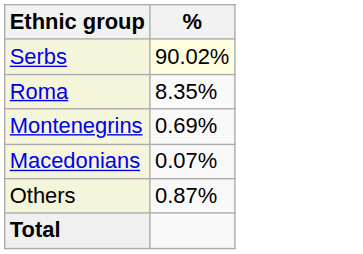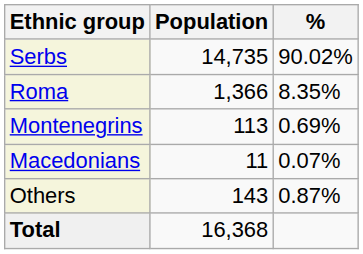 <table class="wikitable">
 <tr>
 <th>Ethnic group</th>
+<th>Population</th>
 <th>%</th>
 </tr>
 <tr>
 <td style="background:#F5F5DC;"><a href='#'>Serbs</a></td>
-<td style="background: lightyellow;">90.02%</td>
+<td align="right">14,735</td>
+<td>90.02%</td>
 </tr>
 <tr>
 <td style="background:#F5F5DC;"><a href='#'>Roma</a></td>
+<td align="right">1,366</td>
 <td>8.35%</td>
 </tr>
 <tr>
 <td style="background:#F5F5DC;"><a href='#'>Montenegrins</a></td>
+<td align="right">113</td>
 <td>0.69%</td>
 </tr>
 <tr>
 <td style="background:#F5F5DC;"><a href='#'>Macedonians</a></td>
+<td align="right">11</td>
 <td>0.07%</td>
 </tr>
 <tr>
 <td style="background:#F5F5DC;">Others</td>
+<td align="right">143</td>
 <td>0.87%</td>
 </tr>
 <tr>
 <td style="background:#F0F0F0;"><strong>Total</strong></td>
+<td align="right">16,368</td>
 <td></td>
 </tr>
 </table>
